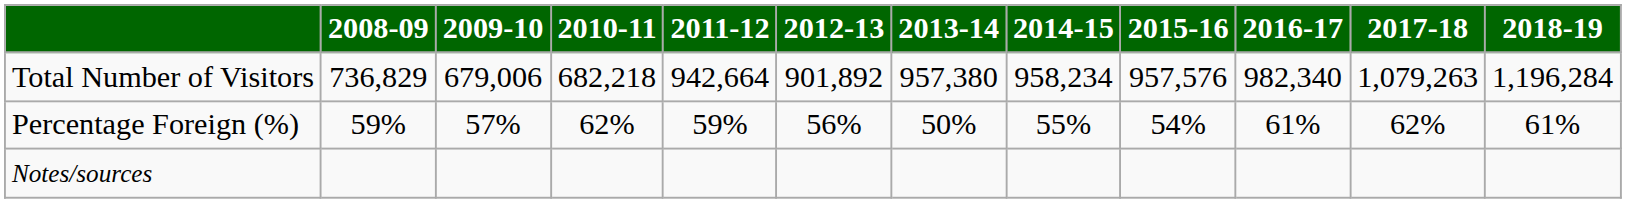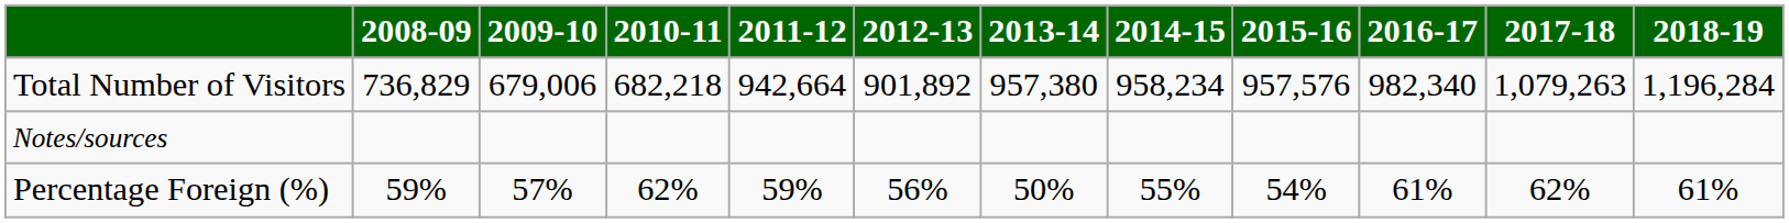 <table class="wikitable">
 <tr align="center">
 <th style="background-color: #060; color:white;"></th>
 <th style="background-color: #060; color:white;">2008-09</th>
 <th style="background-color: #060; color:white;">2009-10</th>
 <th style="background-color: #060; color:white;">2010-11</th>
 <th style="background-color: #060; color:white;">2011-12</th>
 <th style="background-color: #060; color:white;">2012-13</th>
 <th style="background-color: #060; color:white;">2013-14</th>
 <th style="background-color: #060; color:white;">2014-15</th>
 <th style="background-color: #060; color:white;">2015-16</th>
 <th style="background-color: #060; color:white;">2016-17</th>
 <th style="background-color: #060; color:white;">2017-18</th>
 <th style="background-color: #060; color:white;">2018-19</th>
 </tr>
 <tr>
 <td>Total Number of Visitors</td>
 <td align=center>736,829</td>
 <td align=center>679,006</td>
 <td align=center>682,218</td>
 <td align=center>942,664</td>
 <td align=center>901,892</td>
 <td align=center>957,380</td>
 <td align=center>958,234</td>
 <td align=center>957,576</td>
 <td align=center>982,340</td>
 <td align=center>1,079,263</td>
 <td align=center>1,196,284</td>
 </tr>
 <tr>
+<td><small><em>Notes/sources</em></small></td>
+<td align=center></td>
+<td align=center></td>
+<td align=center></td>
+<td align=center></td>
+<td align=center></td>
+<td align=center></td>
+<td align=center></td>
+<td align=center></td>
+<td align=center></td>
+<td align=center></td>
+<td align=center></td>
+</tr>
+<tr>
 <td>Percentage Foreign (%)</td>
 <td align=center>59%</td>
 <td align=center>57%</td>
 <td align=center>62%</td>
 <td align=center>59%</td>
 <td align=center>56%</td>
 <td align=center>50%</td>
 <td align=center>55%</td>
 <td align=center>54%</td>
 <td align=center>61%</td>
 <td align=center>62%</td>
 <td align=center>61%</td>
 </tr>
-<tr>
-<td><small><em>Notes/sources</em></small></td>
-<td align=center></td>
-<td align=center></td>
-<td align=center></td>
-<td align=center></td>
-<td align=center></td>
-<td align=center></td>
-<td align=center></td>
-<td align=center></td>
-<td align=center></td>
-<td align=center></td>
-<td align=center></td>
-</tr>
 </table>
